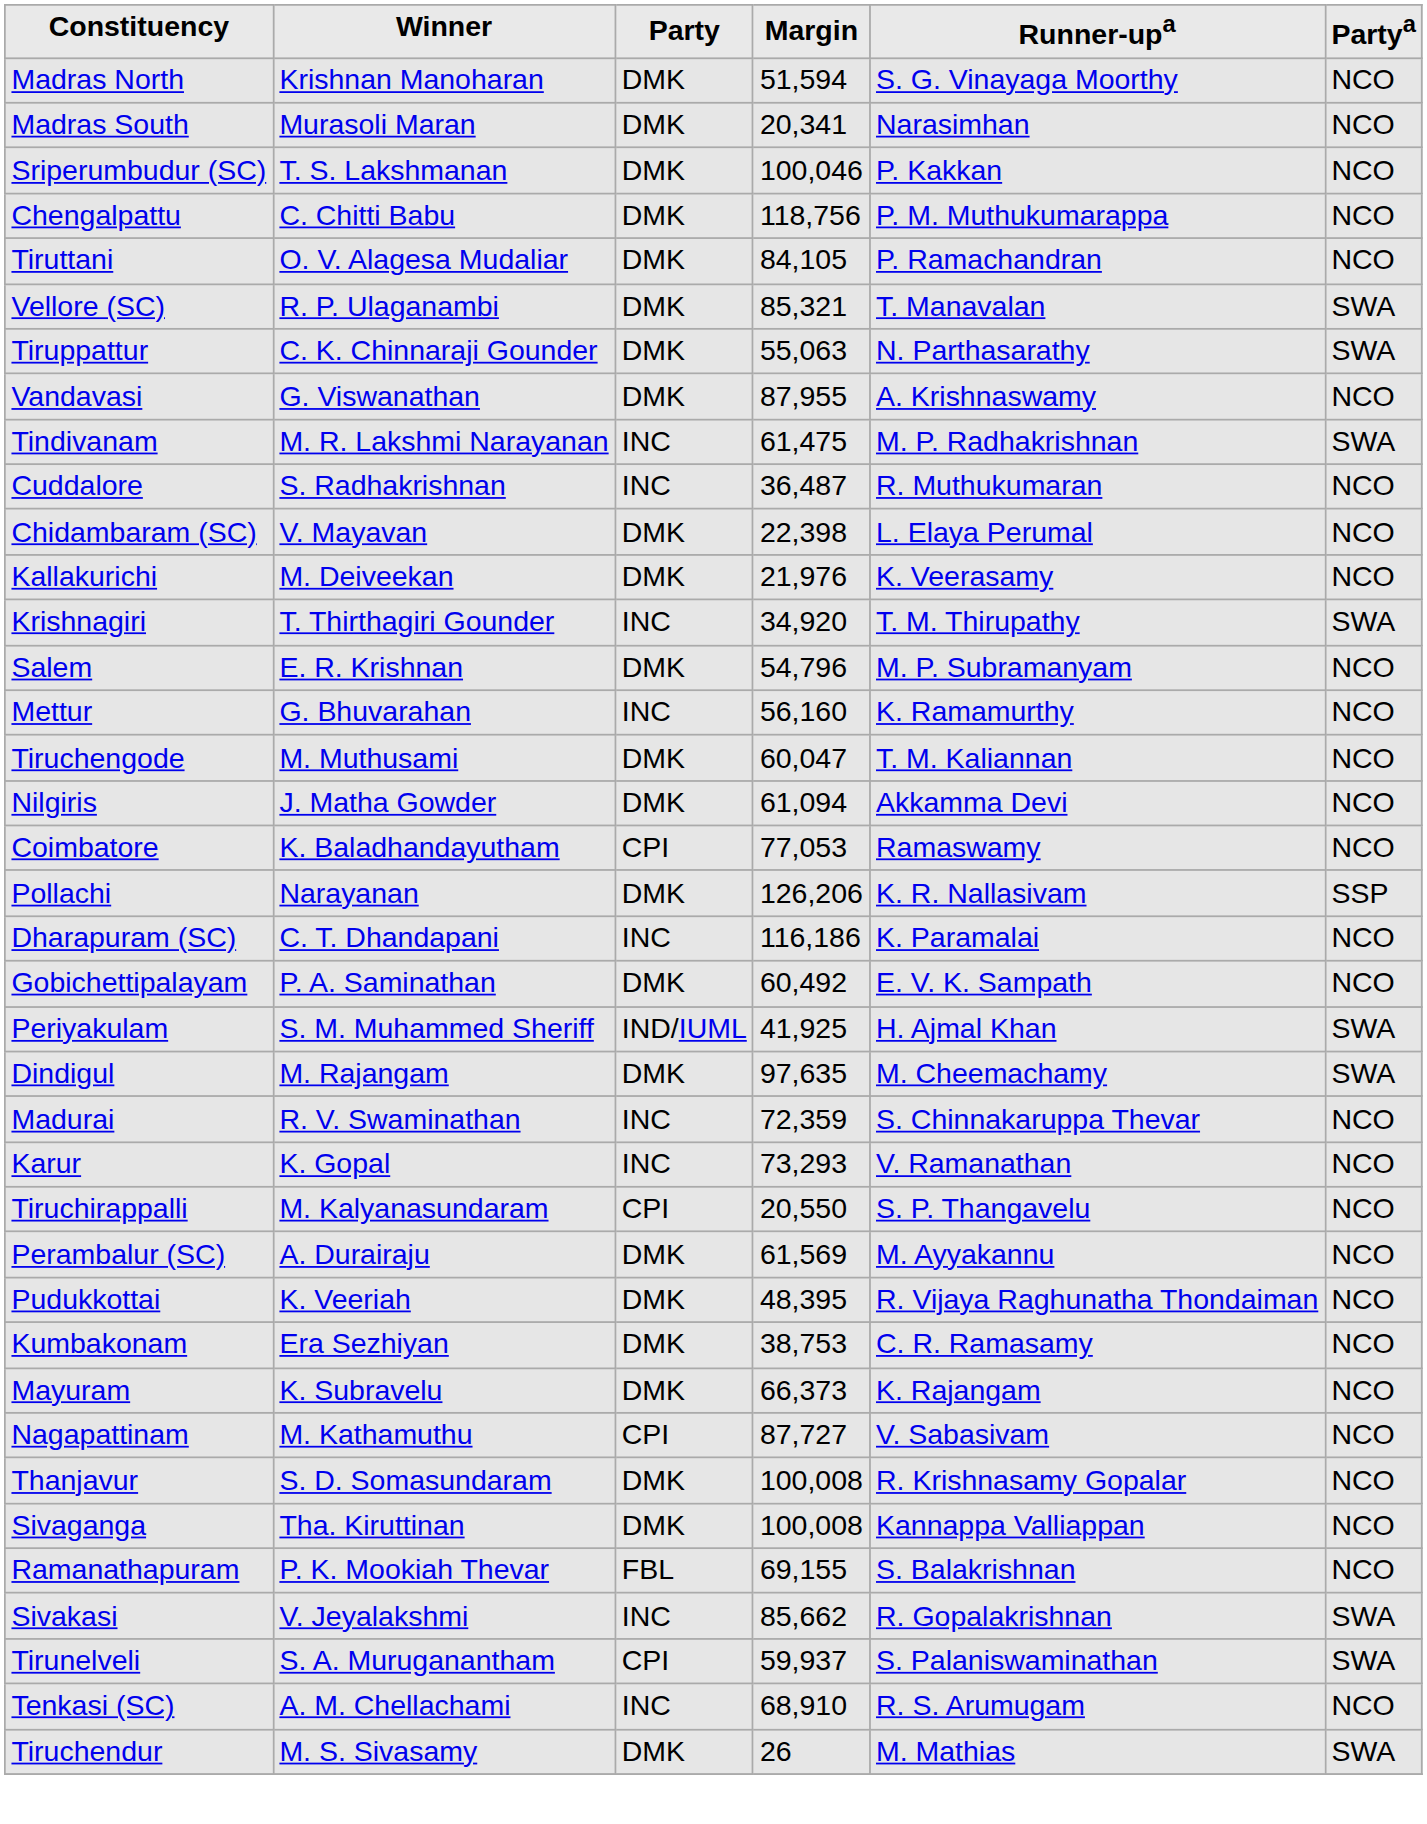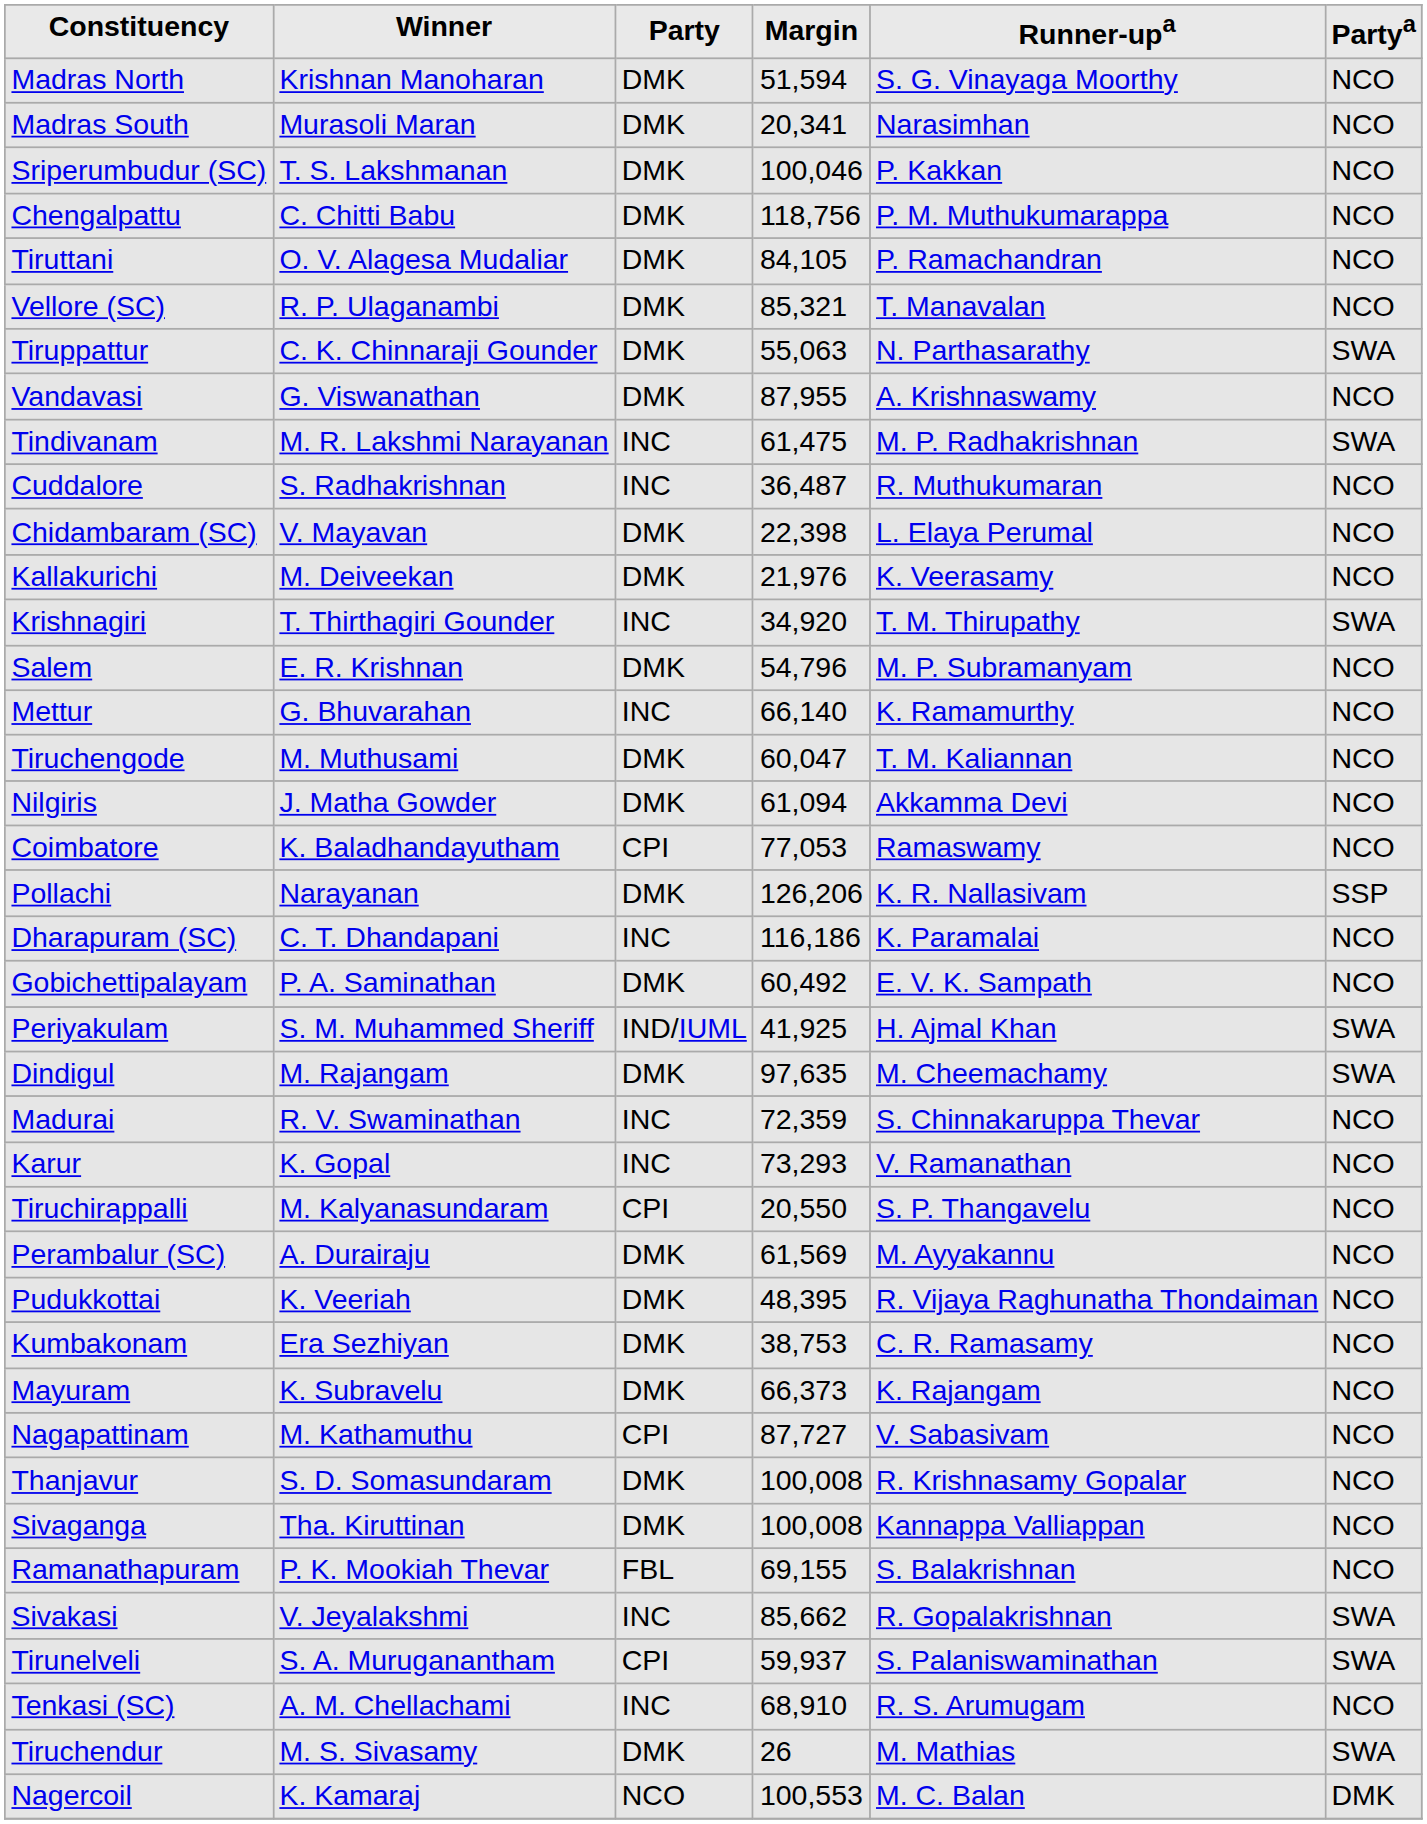 <table class="wikitable sortable">
 <tr>
 <th style="background-color:#E9E9E9" align=left valign=top>Constituency</th>
 <th style="background-color:#E9E9E9" align=left valign=top>Winner</th>
 <th style="background-color:#E9E9E9" align=right>Party</th>
 <th style="background-color:#E9E9E9" align=right>Margin</th>
 <th style="background-color:#E9E9E9" align=right>Runner-up<sup>a</sup></th>
 <th style="background-color:#E9E9E9" align=right>Party<sup>a</sup></th>
 </tr>
 <tr bgcolor=#E6E6E6>
 <td><a href='#'>Madras North</a></td>
 <td><a href='#'>Krishnan Manoharan</a></td>
 <td>DMK</td>
 <td>51,594</td>
 <td><a href='#'>S. G. Vinayaga Moorthy</a></td>
 <td>NCO</td>
 </tr>
 <tr bgcolor=#E6E6E6>
 <td><a href='#'>Madras South</a></td>
 <td><a href='#'>Murasoli Maran</a></td>
 <td>DMK</td>
 <td>20,341</td>
 <td><a href='#'>Narasimhan</a></td>
 <td>NCO</td>
 </tr>
 <tr bgcolor=#E6E6E6>
 <td><a href='#'>Sriperumbudur (SC)</a></td>
 <td><a href='#'>T. S. Lakshmanan</a></td>
 <td>DMK</td>
 <td>100,046</td>
 <td><a href='#'>P. Kakkan</a></td>
 <td>NCO</td>
 </tr>
 <tr bgcolor=#E6E6E6>
 <td><a href='#'>Chengalpattu</a></td>
 <td><a href='#'>C. Chitti Babu</a></td>
 <td>DMK</td>
 <td>118,756</td>
 <td><a href='#'>P. M. Muthukumarappa</a></td>
 <td>NCO</td>
 </tr>
 <tr bgcolor=#E6E6E6>
 <td><a href='#'>Tiruttani</a></td>
 <td><a href='#'>O. V. Alagesa Mudaliar</a></td>
 <td>DMK</td>
 <td>84,105</td>
 <td><a href='#'>P. Ramachandran</a></td>
 <td>NCO</td>
 </tr>
 <tr bgcolor=#E6E6E6>
 <td><a href='#'>Vellore (SC)</a></td>
 <td><a href='#'>R. P. Ulaganambi</a></td>
 <td>DMK</td>
 <td>85,321</td>
 <td><a href='#'>T. Manavalan</a></td>
-<td>SWA</td>
+<td>NCO</td>
 </tr>
 <tr bgcolor=#E6E6E6>
 <td><a href='#'>Tiruppattur</a></td>
 <td><a href='#'>C. K. Chinnaraji Gounder</a></td>
 <td>DMK</td>
 <td>55,063</td>
 <td><a href='#'>N. Parthasarathy</a></td>
 <td>SWA</td>
 </tr>
 <tr bgcolor=#E6E6E6>
 <td><a href='#'>Vandavasi</a></td>
 <td><a href='#'>G. Viswanathan</a></td>
 <td>DMK</td>
 <td>87,955</td>
 <td><a href='#'>A. Krishnaswamy</a></td>
 <td>NCO</td>
 </tr>
 <tr bgcolor=#E6E6E6>
 <td><a href='#'>Tindivanam</a></td>
 <td><a href='#'>M. R. Lakshmi Narayanan</a></td>
 <td>INC</td>
 <td>61,475</td>
 <td><a href='#'>M. P. Radhakrishnan</a></td>
 <td>SWA</td>
 </tr>
 <tr bgcolor=#E6E6E6>
 <td><a href='#'>Cuddalore</a></td>
 <td><a href='#'>S. Radhakrishnan</a></td>
 <td>INC</td>
 <td>36,487</td>
 <td><a href='#'>R. Muthukumaran</a></td>
 <td>NCO</td>
 </tr>
 <tr bgcolor=#E6E6E6>
 <td><a href='#'>Chidambaram (SC)</a></td>
 <td><a href='#'>V. Mayavan</a></td>
 <td>DMK</td>
 <td>22,398</td>
 <td><a href='#'>L. Elaya Perumal</a></td>
 <td>NCO</td>
 </tr>
 <tr bgcolor=#E6E6E6>
 <td><a href='#'>Kallakurichi</a></td>
 <td><a href='#'>M. Deiveekan</a></td>
 <td>DMK</td>
 <td>21,976</td>
 <td><a href='#'>K. Veerasamy</a></td>
 <td>NCO</td>
 </tr>
 <tr bgcolor=#E6E6E6>
 <td><a href='#'>Krishnagiri</a></td>
 <td><a href='#'>T. Thirthagiri Gounder</a></td>
 <td>INC</td>
 <td>34,920</td>
 <td><a href='#'>T. M. Thirupathy</a></td>
 <td>SWA</td>
 </tr>
 <tr bgcolor=#E6E6E6>
 <td><a href='#'>Salem</a></td>
 <td><a href='#'>E. R. Krishnan</a></td>
 <td>DMK</td>
 <td>54,796</td>
 <td><a href='#'>M. P. Subramanyam</a></td>
 <td>NCO</td>
 </tr>
 <tr bgcolor=#E6E6E6>
 <td><a href='#'>Mettur</a></td>
 <td><a href='#'>G. Bhuvarahan</a></td>
 <td>INC</td>
-<td>56,160</td>
+<td>66,140</td>
 <td><a href='#'>K. Ramamurthy</a></td>
 <td>NCO</td>
 </tr>
 <tr bgcolor=#E6E6E6>
 <td><a href='#'>Tiruchengode</a></td>
 <td><a href='#'>M. Muthusami</a></td>
 <td>DMK</td>
 <td>60,047</td>
 <td><a href='#'>T. M. Kaliannan</a></td>
 <td>NCO</td>
 </tr>
 <tr bgcolor=#E6E6E6>
 <td><a href='#'>Nilgiris</a></td>
 <td><a href='#'>J. Matha Gowder</a></td>
 <td>DMK</td>
 <td>61,094</td>
 <td><a href='#'>Akkamma Devi</a></td>
 <td>NCO</td>
 </tr>
 <tr bgcolor=#E6E6E6>
 <td><a href='#'>Coimbatore</a></td>
 <td><a href='#'>K. Baladhandayutham</a></td>
 <td>CPI</td>
 <td>77,053</td>
 <td><a href='#'>Ramaswamy</a></td>
 <td>NCO</td>
 </tr>
 <tr bgcolor=#E6E6E6>
 <td><a href='#'>Pollachi</a></td>
 <td><a href='#'>Narayanan</a></td>
 <td>DMK</td>
 <td>126,206</td>
 <td><a href='#'>K. R. Nallasivam</a></td>
 <td>SSP</td>
 </tr>
 <tr bgcolor=#E6E6E6>
 <td><a href='#'>Dharapuram (SC)</a></td>
 <td><a href='#'>C. T. Dhandapani</a></td>
 <td>INC</td>
 <td>116,186</td>
 <td><a href='#'>K. Paramalai</a></td>
 <td>NCO</td>
 </tr>
 <tr bgcolor=#E6E6E6>
 <td><a href='#'>Gobichettipalayam</a></td>
 <td><a href='#'>P. A. Saminathan</a></td>
 <td>DMK</td>
 <td>60,492</td>
 <td><a href='#'>E. V. K. Sampath</a></td>
 <td>NCO</td>
 </tr>
 <tr bgcolor=#E6E6E6>
 <td><a href='#'>Periyakulam</a></td>
 <td><a href='#'>S. M. Muhammed Sheriff</a></td>
 <td>IND/<a href='#'>IUML</a></td>
 <td>41,925</td>
 <td><a href='#'>H. Ajmal Khan</a></td>
 <td>SWA</td>
 </tr>
 <tr bgcolor=#E6E6E6>
 <td><a href='#'>Dindigul</a></td>
 <td><a href='#'>M. Rajangam</a></td>
 <td>DMK</td>
 <td>97,635</td>
 <td><a href='#'>M. Cheemachamy</a></td>
 <td>SWA</td>
 </tr>
 <tr bgcolor=#E6E6E6>
 <td><a href='#'>Madurai</a></td>
 <td><a href='#'>R. V. Swaminathan</a></td>
 <td>INC</td>
 <td>72,359</td>
 <td><a href='#'>S. Chinnakaruppa Thevar</a></td>
 <td>NCO</td>
 </tr>
 <tr bgcolor=#E6E6E6>
 <td><a href='#'>Karur</a></td>
 <td><a href='#'>K. Gopal</a></td>
 <td>INC</td>
 <td>73,293</td>
 <td><a href='#'>V. Ramanathan</a></td>
 <td>NCO</td>
 </tr>
 <tr bgcolor=#E6E6E6>
 <td><a href='#'>Tiruchirappalli</a></td>
 <td><a href='#'>M. Kalyanasundaram</a></td>
 <td>CPI</td>
 <td>20,550</td>
 <td><a href='#'>S. P. Thangavelu</a></td>
 <td>NCO</td>
 </tr>
 <tr bgcolor=#E6E6E6>
 <td><a href='#'>Perambalur (SC)</a></td>
 <td><a href='#'>A. Durairaju</a></td>
 <td>DMK</td>
 <td>61,569</td>
 <td><a href='#'>M. Ayyakannu</a></td>
 <td>NCO</td>
 </tr>
 <tr bgcolor=#E6E6E6>
 <td><a href='#'>Pudukkottai</a></td>
 <td><a href='#'>K. Veeriah</a></td>
 <td>DMK</td>
 <td>48,395</td>
 <td><a href='#'>R. Vijaya Raghunatha Thondaiman</a></td>
 <td>NCO</td>
 </tr>
 <tr bgcolor=#E6E6E6>
 <td><a href='#'>Kumbakonam</a></td>
 <td><a href='#'>Era Sezhiyan</a></td>
 <td>DMK</td>
 <td>38,753</td>
 <td><a href='#'>C. R. Ramasamy</a></td>
 <td>NCO</td>
 </tr>
 <tr bgcolor=#E6E6E6>
 <td><a href='#'>Mayuram</a></td>
 <td><a href='#'>K. Subravelu</a></td>
 <td>DMK</td>
 <td>66,373</td>
 <td><a href='#'>K. Rajangam</a></td>
 <td>NCO</td>
 </tr>
 <tr bgcolor=#E6E6E6>
 <td><a href='#'>Nagapattinam</a></td>
 <td><a href='#'>M. Kathamuthu</a></td>
 <td>CPI</td>
 <td>87,727</td>
 <td><a href='#'>V. Sabasivam</a></td>
 <td>NCO</td>
 </tr>
 <tr bgcolor=#E6E6E6>
 <td><a href='#'>Thanjavur</a></td>
 <td><a href='#'>S. D. Somasundaram</a></td>
 <td>DMK</td>
 <td>100,008</td>
 <td><a href='#'>R. Krishnasamy Gopalar</a></td>
 <td>NCO</td>
 </tr>
 <tr bgcolor=#E6E6E6>
 <td><a href='#'>Sivaganga</a></td>
 <td><a href='#'>Tha. Kiruttinan</a></td>
 <td>DMK</td>
 <td>100,008</td>
 <td><a href='#'>Kannappa Valliappan</a></td>
 <td>NCO</td>
 </tr>
 <tr bgcolor=#E6E6E6>
 <td><a href='#'>Ramanathapuram</a></td>
 <td><a href='#'>P. K. Mookiah Thevar</a></td>
 <td>FBL</td>
 <td>69,155</td>
 <td><a href='#'>S. Balakrishnan</a></td>
 <td>NCO</td>
 </tr>
 <tr bgcolor=#E6E6E6>
 <td><a href='#'>Sivakasi</a></td>
 <td><a href='#'>V. Jeyalakshmi</a></td>
 <td>INC</td>
 <td>85,662</td>
 <td><a href='#'>R. Gopalakrishnan</a></td>
 <td>SWA</td>
 </tr>
 <tr bgcolor=#E6E6E6>
 <td><a href='#'>Tirunelveli</a></td>
 <td><a href='#'>S. A. Muruganantham</a></td>
 <td>CPI</td>
 <td>59,937</td>
 <td><a href='#'>S. Palaniswaminathan</a></td>
 <td>SWA</td>
 </tr>
 <tr bgcolor=#E6E6E6>
 <td><a href='#'>Tenkasi (SC)</a></td>
 <td><a href='#'>A. M. Chellachami</a></td>
 <td>INC</td>
 <td>68,910</td>
 <td><a href='#'>R. S. Arumugam</a></td>
 <td>NCO</td>
 </tr>
 <tr bgcolor=#E6E6E6>
 <td><a href='#'>Tiruchendur</a></td>
 <td><a href='#'>M. S. Sivasamy</a></td>
 <td>DMK</td>
 <td>26</td>
 <td><a href='#'>M. Mathias</a></td>
 <td>SWA</td>
 </tr>
+<tr bgcolor=#E6E6E6>
+<td><a href='#'>Nagercoil</a></td>
+<td><a href='#'>K. Kamaraj</a></td>
+<td>NCO</td>
+<td>100,553</td>
+<td><a href='#'>M. C. Balan</a></td>
+<td>DMK</td>
+</tr>
 <tr>
 </tr>
 </table>
